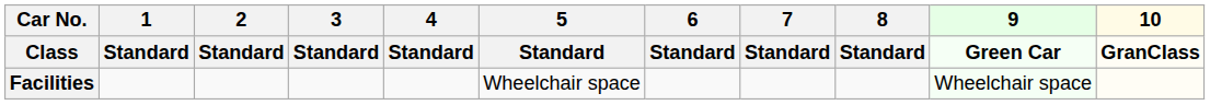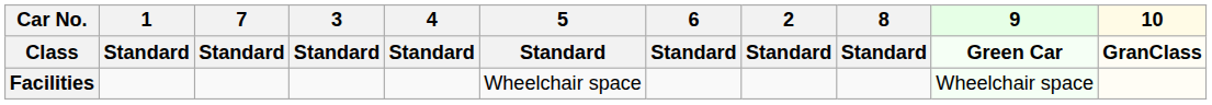 <table class="wikitable">
 <tr>
 <th>Car No.</th>
 <th>1</th>
-<th>2</th>
+<th>7</th>
 <th>3</th>
 <th>4</th>
 <th>5</th>
 <th>6</th>
-<th>7</th>
+<th>2</th>
 <th>8</th>
 <th style="background: #E6FFE6">9</th>
 <th style="background: #FFFBE6">10</th>
 </tr>
 <tr>
 <th>Class</th>
 <th>Standard</th>
 <th>Standard</th>
 <th>Standard</th>
 <th>Standard</th>
 <th>Standard</th>
 <th>Standard</th>
 <th>Standard</th>
 <th>Standard</th>
 <th style="background: #F5FFF5">Green Car</th>
 <th style="background: #FFFDF5">GranClass</th>
 </tr>
 <tr>
 <th>Facilities</th>
 <td> </td>
 <td> </td>
 <td> </td>
 <td> </td>
 <td>Wheelchair space</td>
 <td> </td>
 <td> </td>
 <td> </td>
 <td style="background: #F5FFF5">Wheelchair space</td>
 <td style="background: #FFFDF5"> </td>
 </tr>
 </table>
